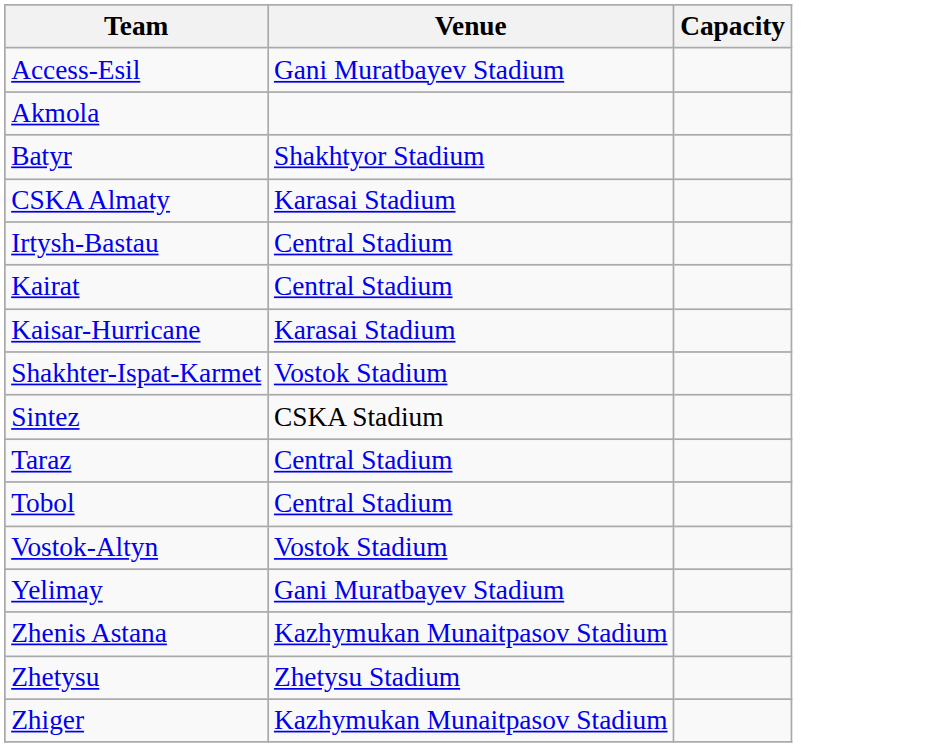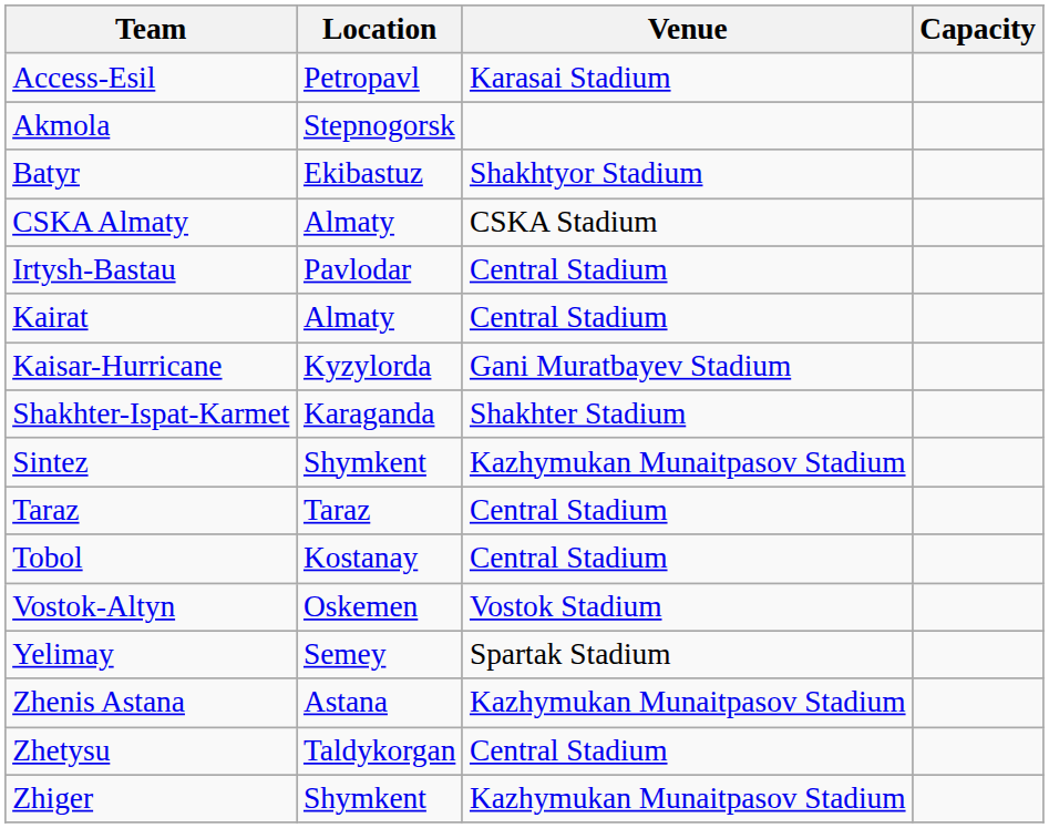 <table class="wikitable sortable" border="1">
 <tr>
 <th>Team</th>
+<th>Location</th>
 <th>Venue</th>
 <th>Capacity</th>
 </tr>
 <tr>
 <td><a href='#'>Access-Esil</a></td>
-<td><a href='#'>Gani Muratbayev Stadium</a></td>
+<td><a href='#'>Petropavl</a></td>
+<td><a href='#'>Karasai Stadium</a></td>
 <td style="text-align:center;"></td>
 </tr>
 <tr>
 <td><a href='#'>Akmola</a></td>
+<td><a href='#'>Stepnogorsk</a></td>
 <td></td>
 <td style="text-align:center;"></td>
 </tr>
 <tr>
 <td><a href='#'>Batyr</a></td>
+<td><a href='#'>Ekibastuz</a></td>
 <td><a href='#'>Shakhtyor Stadium</a></td>
 <td style="text-align:center;"></td>
 </tr>
 <tr>
 <td><a href='#'>CSKA Almaty</a></td>
-<td><a href='#'>Karasai Stadium</a></td>
+<td><a href='#'>Almaty</a></td>
+<td>CSKA Stadium</td>
 <td style="text-align:center;"></td>
 </tr>
 <tr>
 <td><a href='#'>Irtysh-Bastau</a></td>
+<td><a href='#'>Pavlodar</a></td>
 <td><a href='#'>Central Stadium</a></td>
 <td style="text-align:center;"></td>
 </tr>
 <tr>
 <td><a href='#'>Kairat</a></td>
+<td><a href='#'>Almaty</a></td>
 <td><a href='#'>Central Stadium</a></td>
 <td style="text-align:center;"></td>
 </tr>
 <tr>
 <td><a href='#'>Kaisar-Hurricane</a></td>
-<td><a href='#'>Karasai Stadium</a></td>
+<td><a href='#'>Kyzylorda</a></td>
+<td><a href='#'>Gani Muratbayev Stadium</a></td>
 <td style="text-align:center;"></td>
 </tr>
 <tr>
 <td><a href='#'>Shakhter-Ispat-Karmet</a></td>
-<td><a href='#'>Vostok Stadium</a></td>
+<td><a href='#'>Karaganda</a></td>
+<td><a href='#'>Shakhter Stadium</a></td>
 <td style="text-align:center;"></td>
 </tr>
 <tr>
 <td><a href='#'>Sintez</a></td>
-<td>CSKA Stadium</td>
+<td><a href='#'>Shymkent</a></td>
+<td><a href='#'>Kazhymukan Munaitpasov Stadium</a></td>
 <td style="text-align:center;"></td>
 </tr>
 <tr>
+<td><a href='#'>Taraz</a></td>
 <td><a href='#'>Taraz</a></td>
 <td><a href='#'>Central Stadium</a></td>
 <td style="text-align:center;"></td>
 </tr>
 <tr>
 <td><a href='#'>Tobol</a></td>
+<td><a href='#'>Kostanay</a></td>
 <td><a href='#'>Central Stadium</a></td>
 <td style="text-align:center;"></td>
 </tr>
 <tr>
 <td><a href='#'>Vostok-Altyn</a></td>
+<td><a href='#'>Oskemen</a></td>
 <td><a href='#'>Vostok Stadium</a></td>
 <td style="text-align:center;"></td>
 </tr>
 <tr>
 <td><a href='#'>Yelimay</a></td>
-<td><a href='#'>Gani Muratbayev Stadium</a></td>
+<td><a href='#'>Semey</a></td>
+<td>Spartak Stadium</td>
 <td style="text-align:center;"></td>
 </tr>
 <tr>
 <td><a href='#'>Zhenis Astana</a></td>
+<td><a href='#'>Astana</a></td>
 <td><a href='#'>Kazhymukan Munaitpasov Stadium</a></td>
 <td style="text-align:center;"></td>
 </tr>
 <tr>
 <td><a href='#'>Zhetysu</a></td>
-<td><a href='#'>Zhetysu Stadium</a></td>
+<td><a href='#'>Taldykorgan</a></td>
+<td><a href='#'>Central Stadium</a></td>
 <td style="text-align:center;"></td>
 </tr>
 <tr>
 <td><a href='#'>Zhiger</a></td>
+<td><a href='#'>Shymkent</a></td>
 <td><a href='#'>Kazhymukan Munaitpasov Stadium</a></td>
 <td style="text-align:center;"></td>
 </tr>
 </table>
